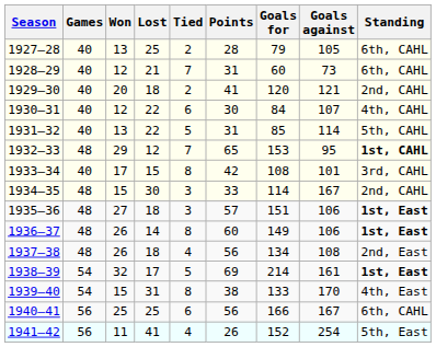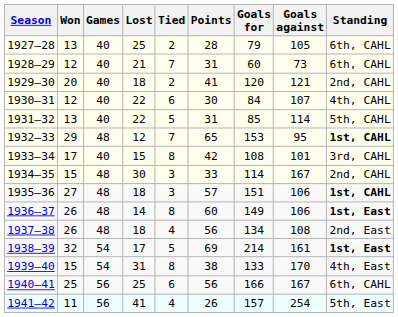 <table class="wikitable" style="text-align:center">
 <tr>
 <th><a href='#'>Season</a></th>
+<th>Won</th>
 <th>Games</th>
-<th>Won</th>
 <th>Lost</th>
 <th>Tied</th>
 <th>Points</th>
 <th>Goals<br>for</th>
 <th>Goals<br>against</th>
 <th>Standing</th>
 </tr>
 <tr bgcolor="#ffffee">
 <td>1927–28</td>
+<td>13</td>
 <td>40</td>
-<td>13</td>
 <td>25</td>
 <td>2</td>
 <td>28</td>
 <td>79</td>
 <td>105</td>
 <td>6th, CAHL</td>
 </tr>
 <tr bgcolor="#ffffee">
 <td>1928–29</td>
+<td>12</td>
 <td>40</td>
-<td>12</td>
 <td>21</td>
 <td>7</td>
 <td>31</td>
 <td>60</td>
 <td>73</td>
 <td>6th, CAHL</td>
 </tr>
 <tr bgcolor="#ffffee">
 <td>1929–30</td>
+<td>20</td>
 <td>40</td>
-<td>20</td>
 <td>18</td>
 <td>2</td>
 <td>41</td>
 <td>120</td>
 <td>121</td>
 <td>2nd, CAHL</td>
 </tr>
 <tr bgcolor="#ffffee">
 <td>1930–31</td>
+<td>12</td>
 <td>40</td>
-<td>12</td>
 <td>22</td>
 <td>6</td>
 <td>30</td>
 <td>84</td>
 <td>107</td>
 <td>4th, CAHL</td>
 </tr>
 <tr bgcolor="#ffffee">
 <td>1931–32</td>
+<td>13</td>
 <td>40</td>
-<td>13</td>
 <td>22</td>
 <td>5</td>
 <td>31</td>
 <td>85</td>
 <td>114</td>
 <td>5th, CAHL</td>
 </tr>
 <tr bgcolor="#ffffee">
 <td>1932–33</td>
+<td>29</td>
 <td>48</td>
-<td>29</td>
 <td>12</td>
 <td>7</td>
 <td>65</td>
 <td>153</td>
 <td>95</td>
 <td><strong>1st, CAHL</strong></td>
 </tr>
 <tr bgcolor="#ffffee">
 <td>1933–34</td>
+<td>17</td>
 <td>40</td>
-<td>17</td>
 <td>15</td>
 <td>8</td>
 <td>42</td>
 <td>108</td>
 <td>101</td>
 <td>3rd, CAHL</td>
 </tr>
 <tr bgcolor="#ffffee">
 <td>1934–35</td>
+<td>15</td>
 <td>48</td>
-<td>15</td>
 <td>30</td>
 <td>3</td>
 <td>33</td>
 <td>114</td>
 <td>167</td>
 <td>2nd, CAHL</td>
 </tr>
 <tr>
 <td>1935–36</td>
+<td>27</td>
 <td>48</td>
-<td>27</td>
 <td>18</td>
 <td>3</td>
 <td>57</td>
 <td>151</td>
 <td>106</td>
-<td><strong>1st, East</strong></td>
+<td><strong>1st, CAHL</strong></td>
 </tr>
 <tr>
 <td><a href='#'>1936–37</a></td>
+<td>26</td>
 <td>48</td>
-<td>26</td>
 <td>14</td>
 <td>8</td>
 <td>60</td>
 <td>149</td>
 <td>106</td>
 <td><strong>1st, East</strong></td>
 </tr>
 <tr>
 <td><a href='#'>1937–38</a></td>
+<td>26</td>
 <td>48</td>
-<td>26</td>
 <td>18</td>
 <td>4</td>
 <td>56</td>
 <td>134</td>
 <td>108</td>
 <td>2nd, East</td>
 </tr>
 <tr>
 <td><a href='#'>1938–39</a></td>
+<td>32</td>
 <td>54</td>
-<td>32</td>
 <td>17</td>
 <td>5</td>
 <td>69</td>
 <td>214</td>
 <td>161</td>
 <td><strong>1st, East</strong></td>
 </tr>
 <tr>
 <td><a href='#'>1939–40</a></td>
+<td>15</td>
 <td>54</td>
-<td>15</td>
 <td>31</td>
 <td>8</td>
 <td>38</td>
 <td>133</td>
 <td>170</td>
 <td>4th, East</td>
 </tr>
 <tr>
 <td><a href='#'>1940–41</a></td>
+<td>25</td>
 <td>56</td>
-<td>25</td>
 <td>25</td>
 <td>6</td>
 <td>56</td>
 <td>166</td>
 <td>167</td>
 <td>6th, CAHL</td>
 </tr>
 <tr bgcolor="#eeffff">
 <td><a href='#'>1941–42</a></td>
+<td>11</td>
 <td>56</td>
-<td>11</td>
 <td>41</td>
 <td>4</td>
 <td>26</td>
-<td>152</td>
+<td>157</td>
 <td>254</td>
 <td>5th, East</td>
 </tr>
 </table>
